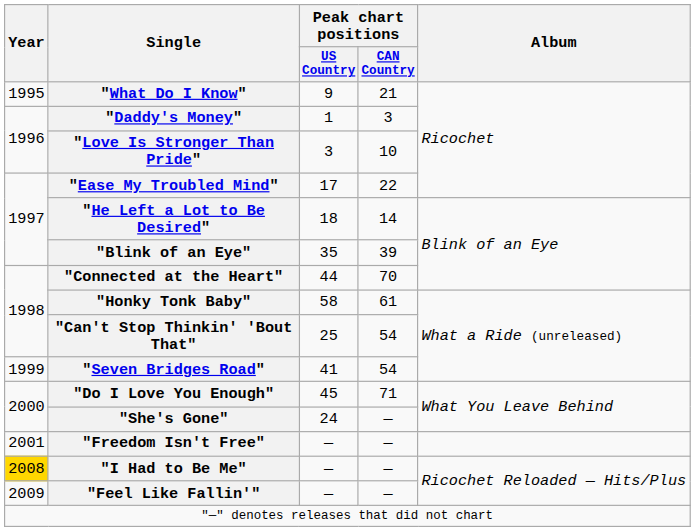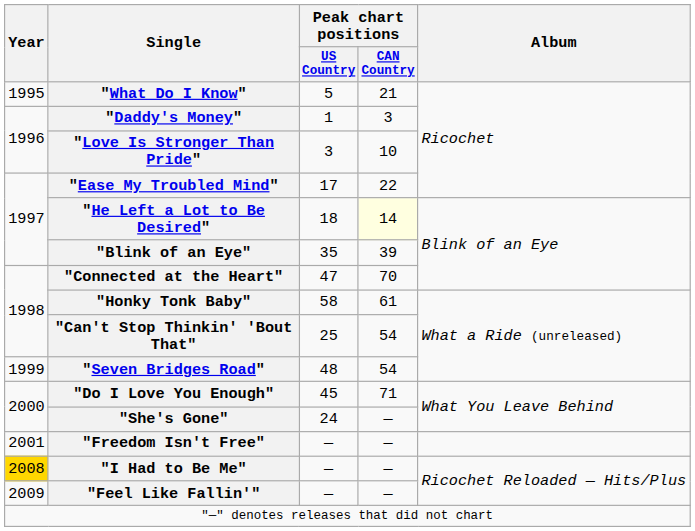 <table class="wikitable plainrowheaders" style="text-align:center;">
 <tr>
 <th rowspan="2">Year</th>
 <th rowspan="2" style="width:16em;">Single</th>
 <th colspan="2">Peak chart<br>positions</th>
 <th rowspan="2">Album</th>
 </tr>
 <tr style="font-size:smaller;">
 <th style="width:45px;"><a href='#'>US Country</a></th>
 <th style="width:45px;"><a href='#'>CAN Country</a></th>
 </tr>
 <tr>
 <td>1995</td>
 <th scope="row">"<a href='#'>What Do I Know</a>"</th>
-<td>9</td>
+<td>5</td>
 <td>21</td>
 <td style="text-align:left;" rowspan="4"><em>Ricochet</em></td>
 </tr>
 <tr>
 <td rowspan="2">1996</td>
 <th scope="row">"<a href='#'>Daddy's Money</a>"</th>
 <td>1</td>
 <td>3</td>
 </tr>
 <tr>
 <th scope="row">"<a href='#'>Love Is Stronger Than Pride</a>"</th>
 <td>3</td>
 <td>10</td>
 </tr>
 <tr>
 <td rowspan="3">1997</td>
 <th scope="row">"<a href='#'>Ease My Troubled Mind</a>"</th>
 <td>17</td>
 <td>22</td>
 </tr>
 <tr>
 <th scope="row">"<a href='#'>He Left a Lot to Be Desired</a>"</th>
 <td>18</td>
-<td>14</td>
+<td style="background: lightyellow;">14</td>
 <td style="text-align:left;" rowspan="3"><em>Blink of an Eye</em></td>
 </tr>
 <tr>
 <th scope="row">"Blink of an Eye"</th>
 <td>35</td>
 <td>39</td>
 </tr>
 <tr>
 <td rowspan="3">1998</td>
 <th scope="row">"Connected at the Heart"</th>
-<td>44</td>
+<td>47</td>
 <td>70</td>
 </tr>
 <tr>
 <th scope="row">"Honky Tonk Baby"</th>
 <td>58</td>
 <td>61</td>
 <td style="text-align:left;" rowspan="3"><em>What a Ride</em> <small>(unreleased)</small></td>
 </tr>
 <tr>
 <th scope="row">"Can't Stop Thinkin' 'Bout That"</th>
 <td>25</td>
 <td>54</td>
 </tr>
 <tr>
 <td>1999</td>
 <th scope="row">"<a href='#'>Seven Bridges Road</a>"</th>
-<td>41</td>
+<td>48</td>
 <td>54</td>
 </tr>
 <tr>
 <td rowspan="2">2000</td>
 <th scope="row">"Do I Love You Enough"</th>
 <td>45</td>
 <td>71</td>
 <td style="text-align:left;" rowspan="2"><em>What You Leave Behind</em></td>
 </tr>
 <tr>
 <th scope="row">"She's Gone"</th>
 <td>24</td>
 <td>—</td>
 </tr>
 <tr>
 <td>2001</td>
 <th scope="row">"Freedom Isn't Free"</th>
 <td>—</td>
 <td>—</td>
 <td></td>
 </tr>
 <tr>
 <td style="background: gold;">2008</td>
 <th scope="row">"I Had to Be Me"</th>
 <td>—</td>
 <td>—</td>
 <td style="text-align:left;" rowspan="2"><em>Ricochet Reloaded — Hits/Plus</em></td>
 </tr>
 <tr>
 <td>2009</td>
 <th scope="row">"Feel Like Fallin'"</th>
 <td>—</td>
 <td>—</td>
 </tr>
 <tr>
 <td colspan="5" style="font-size:8pt">"—" denotes releases that did not chart</td>
 </tr>
 </table>
